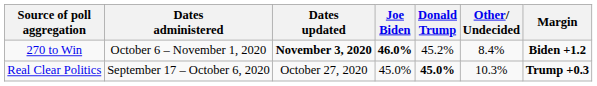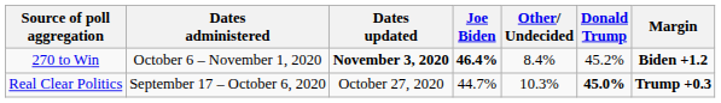 <table class="wikitable sortable" style="text-align:center;font-size:90%;line-height:17px">
 <tr>
 <th>Source of poll<br>aggregation</th>
 <th>Dates<br> administered</th>
 <th>Dates<br> updated</th>
 <th class="unsortable"><a href='#'>Joe<br>Biden</a><br><small></small></th>
+<th class="unsortable"><a href='#'>Other</a>/<br>Undecided<br></th>
 <th class="unsortable"><a href='#'>Donald<br>Trump</a><br><small></small></th>
-<th class="unsortable"><a href='#'>Other</a>/<br>Undecided<br></th>
 <th>Margin</th>
 </tr>
 <tr>
 <td><a href='#'>270 to Win</a></td>
 <td>October 6 – November 1, 2020</td>
 <td><strong>November 3, 2020</strong></td>
-<td><strong>46.0%</strong></td>
+<td><strong>46.4%</strong></td>
+<td>8.4%</td>
 <td>45.2%</td>
-<td>8.4%</td>
 <td><strong>Biden +1.2</strong></td>
 </tr>
 <tr>
 <td><a href='#'>Real Clear Politics</a></td>
 <td>September 17 – October 6, 2020</td>
 <td>October 27, 2020</td>
-<td>45.0%</td>
+<td>44.7%</td>
+<td>10.3%</td>
 <td><strong>45.0%</strong></td>
-<td>10.3%</td>
 <td><strong>Trump +0.3</strong></td>
 </tr>
 </table>
